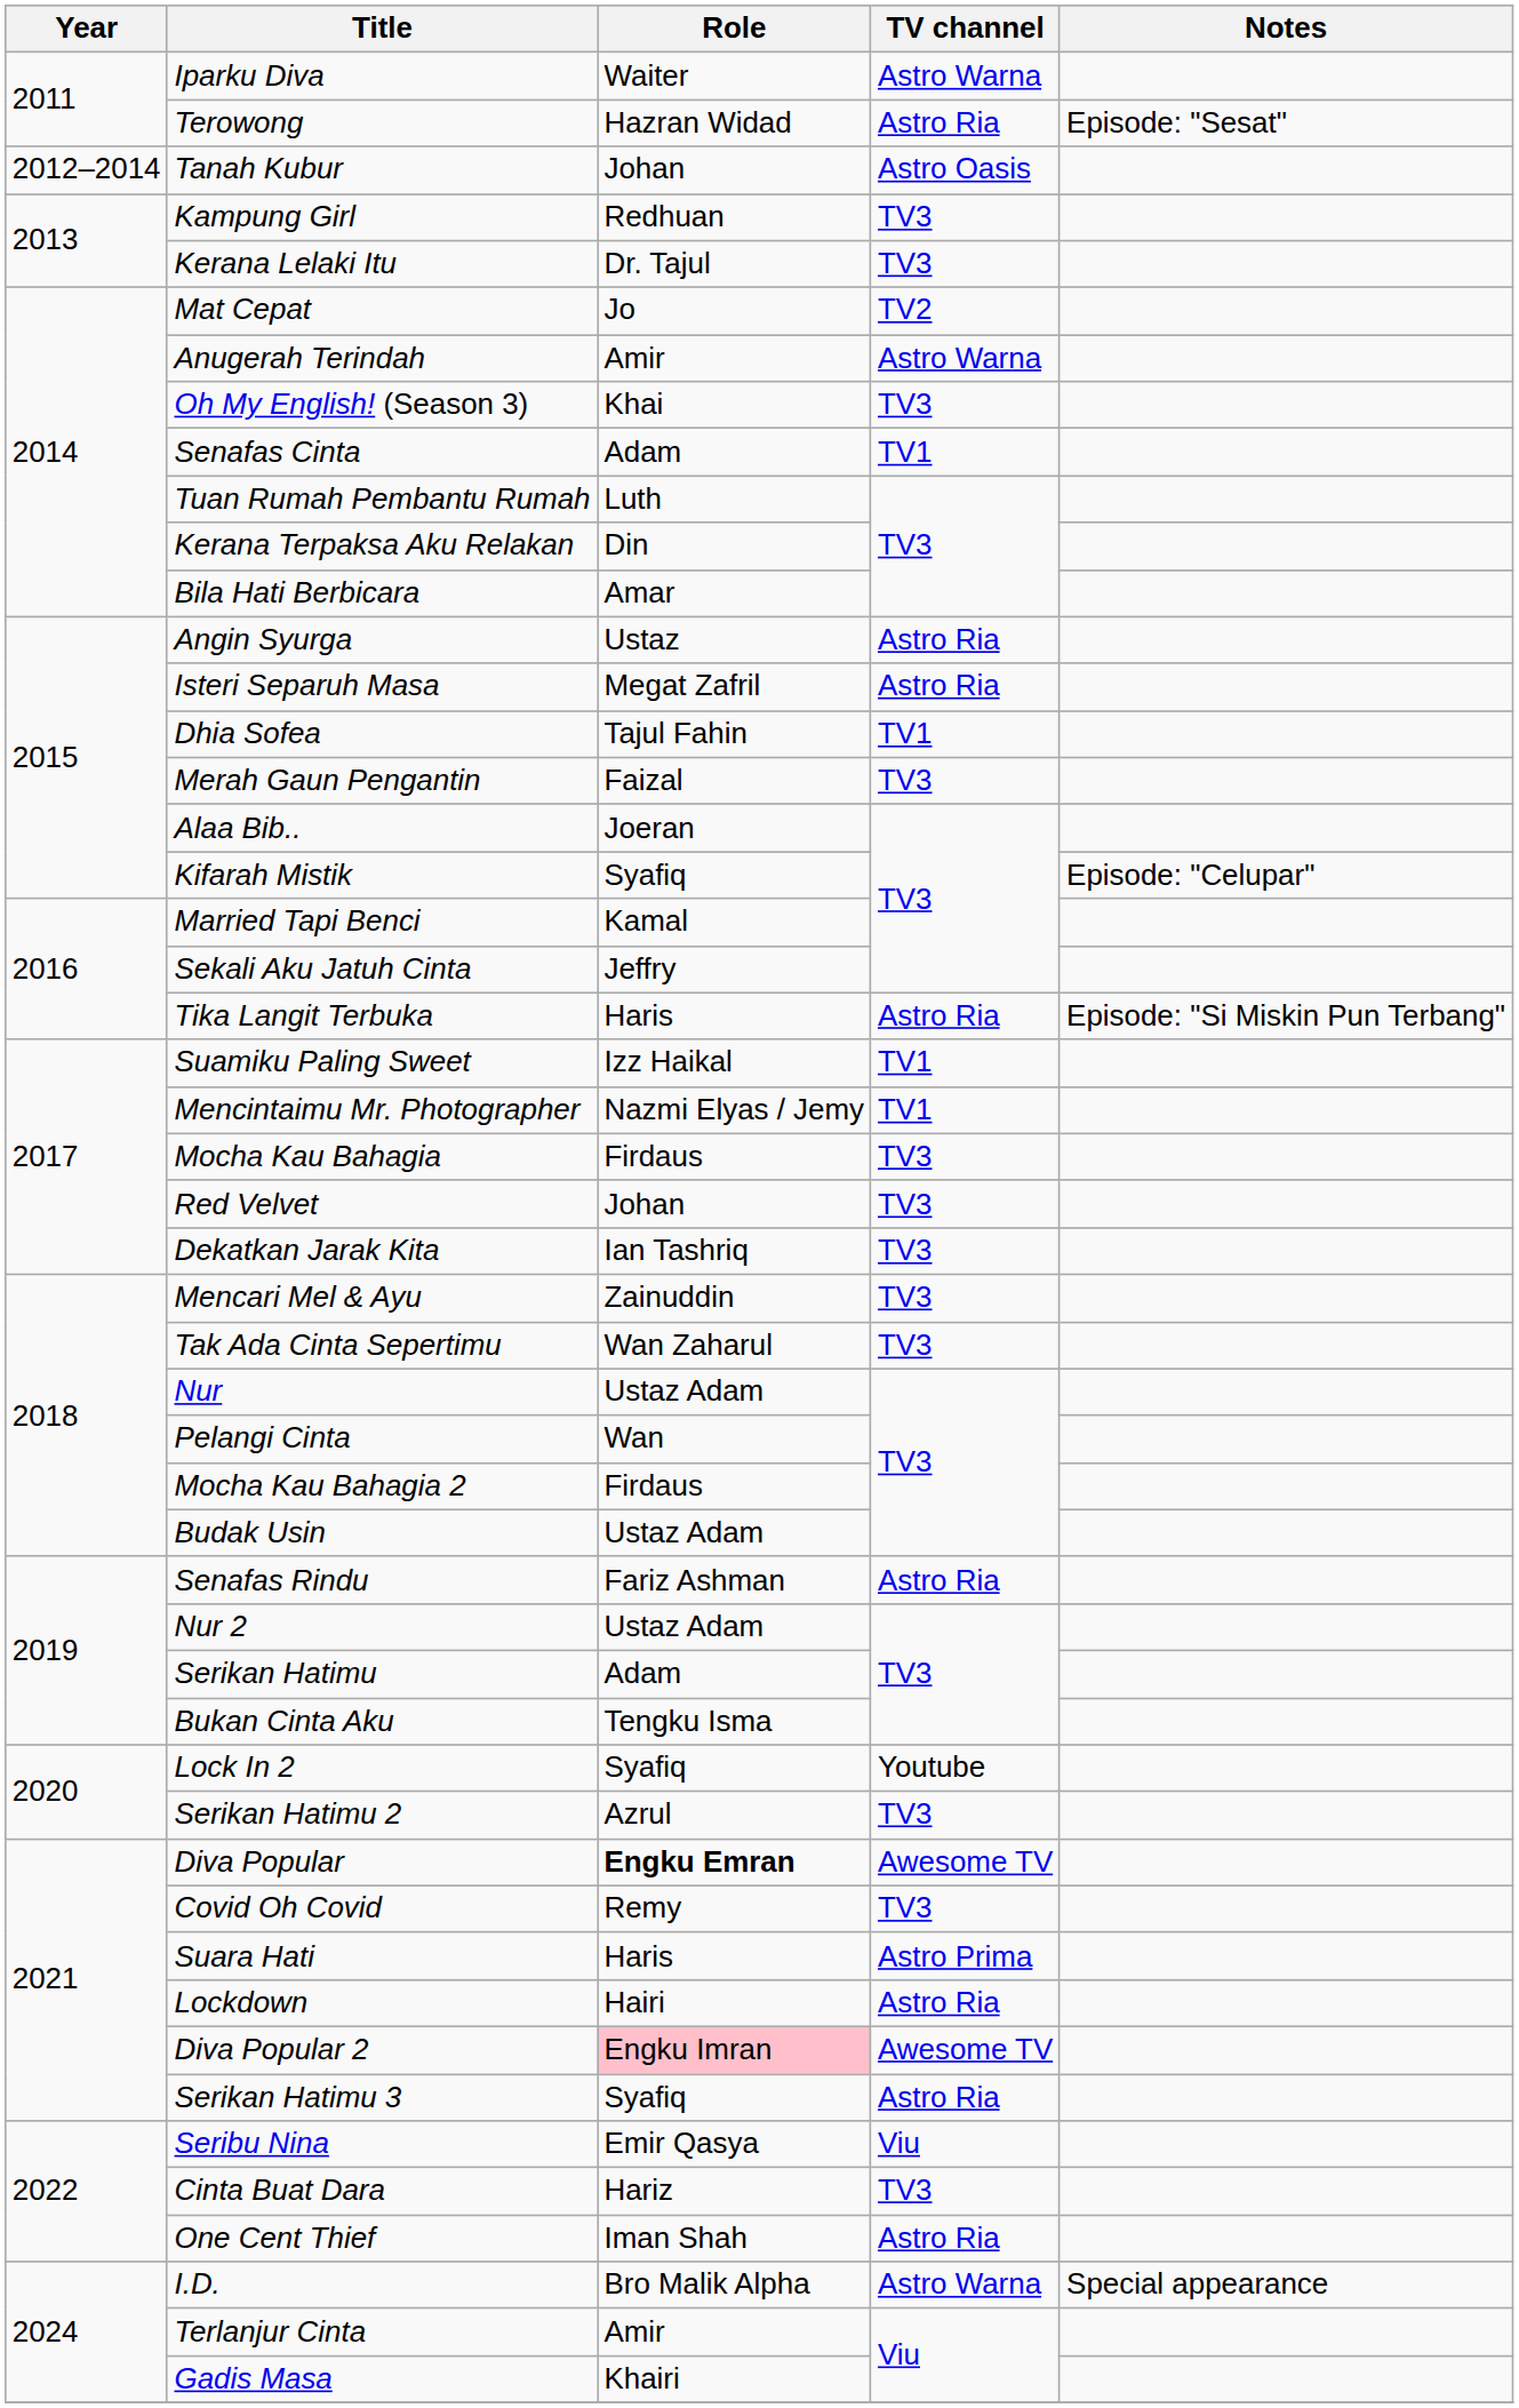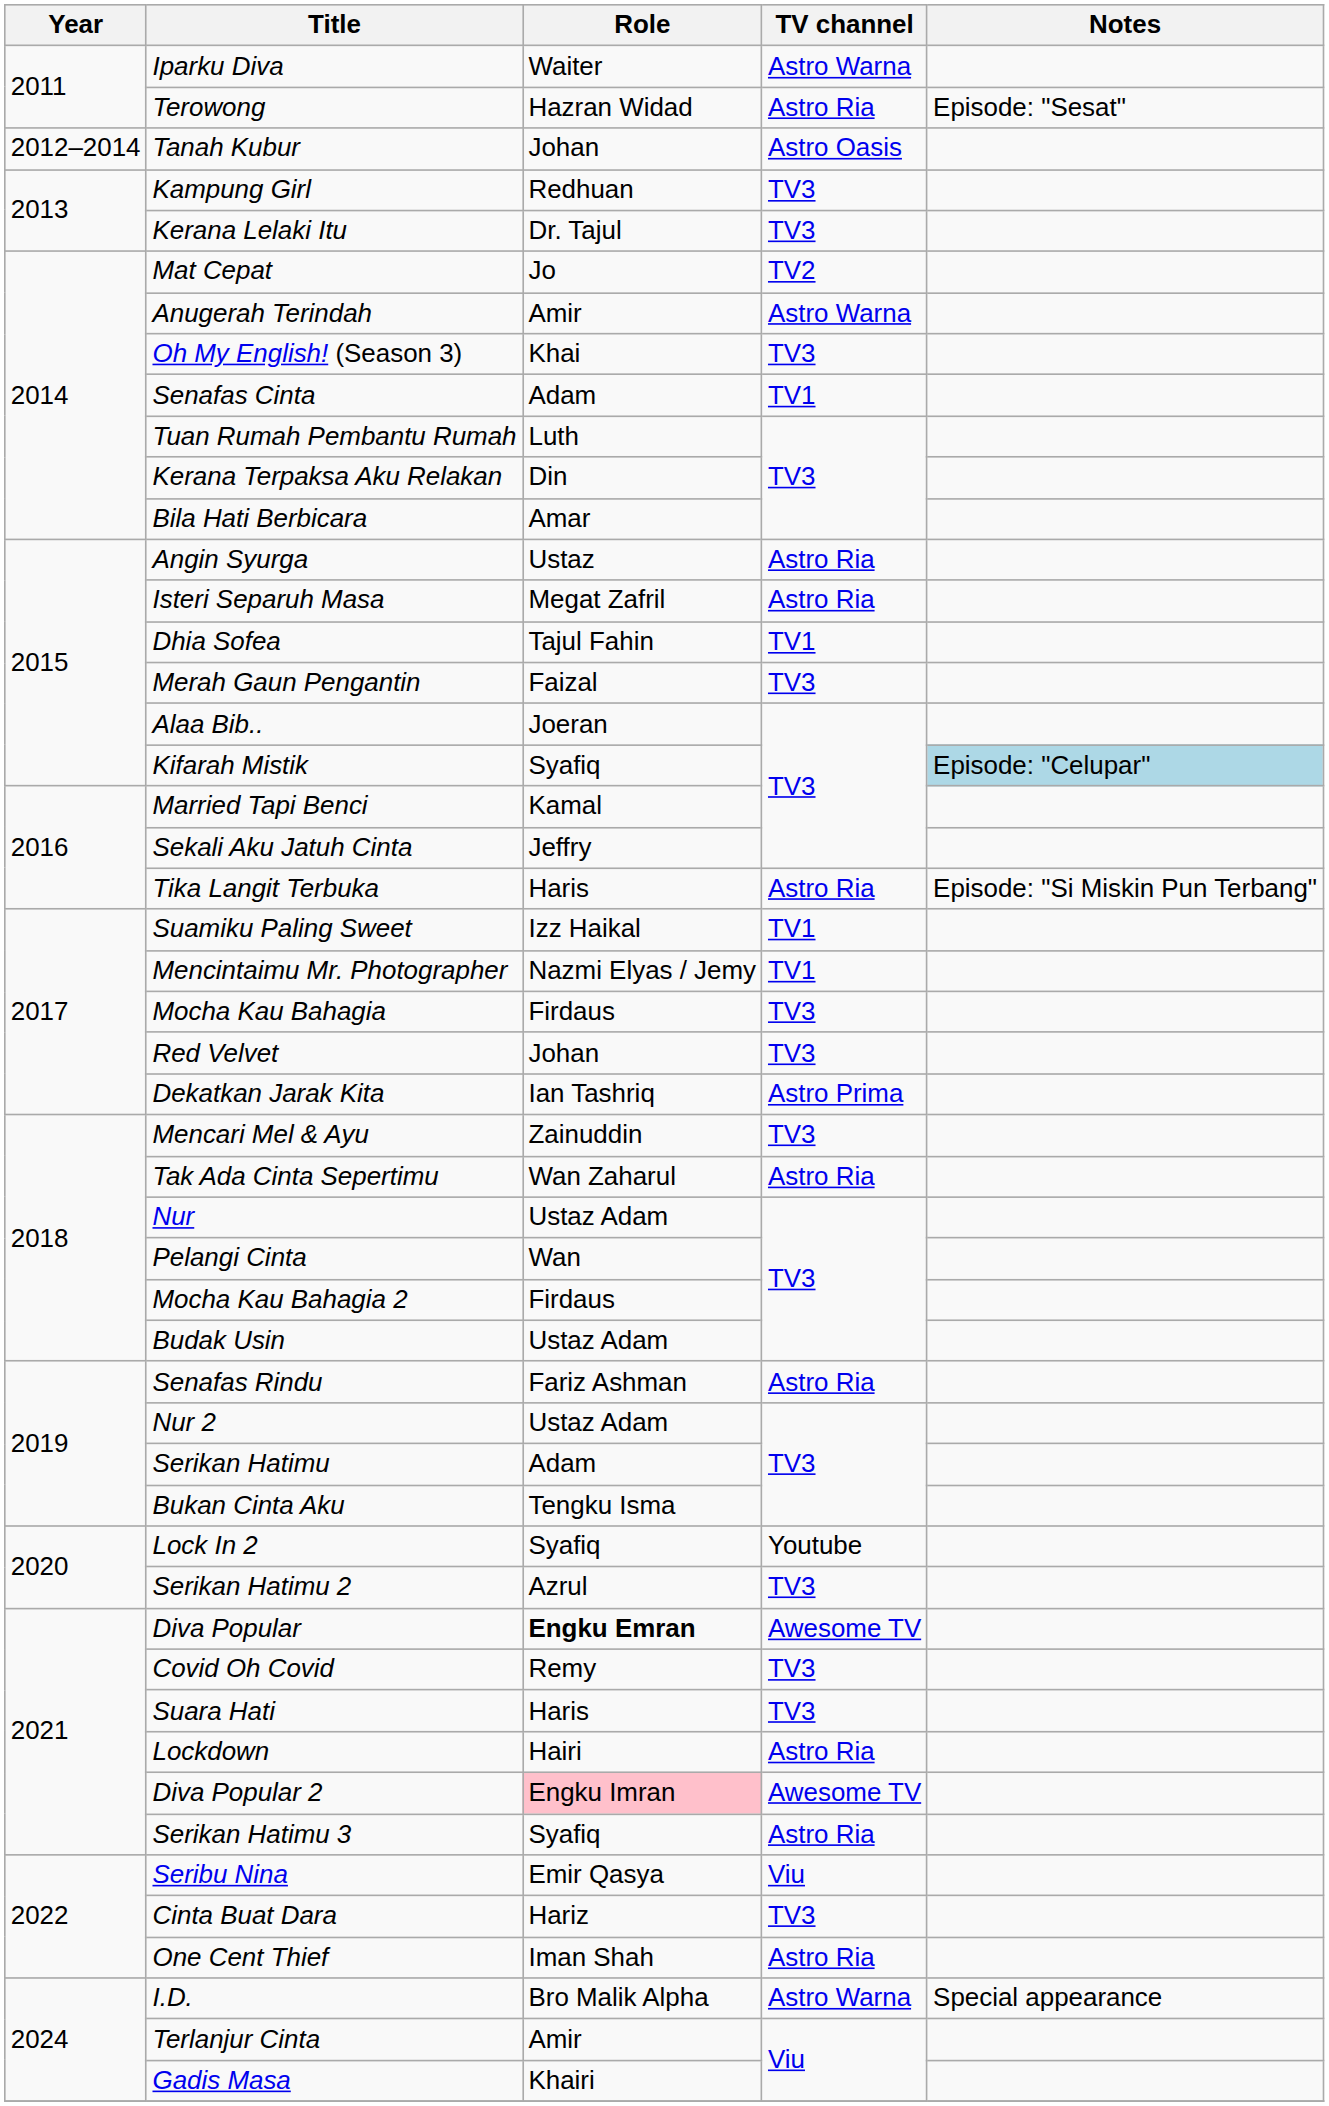 <table class="wikitable">
 <tr>
 <th>Year</th>
 <th>Title</th>
 <th>Role</th>
 <th>TV channel</th>
 <th>Notes</th>
 </tr>
 <tr>
 <td rowspan="2">2011</td>
 <td><em>Iparku Diva</em></td>
 <td>Waiter</td>
 <td><a href='#'>Astro Warna</a></td>
 <td></td>
 </tr>
 <tr>
 <td><em>Terowong</em></td>
 <td>Hazran Widad</td>
 <td><a href='#'>Astro Ria</a></td>
 <td>Episode: "Sesat"</td>
 </tr>
 <tr>
 <td>2012–2014</td>
 <td><em>Tanah Kubur</em></td>
 <td>Johan</td>
 <td><a href='#'>Astro Oasis</a></td>
 <td></td>
 </tr>
 <tr>
 <td rowspan="2">2013</td>
 <td><em>Kampung Girl</em></td>
 <td>Redhuan</td>
 <td><a href='#'>TV3</a></td>
 <td></td>
 </tr>
 <tr>
 <td><em>Kerana Lelaki Itu</em></td>
 <td>Dr. Tajul</td>
 <td><a href='#'>TV3</a></td>
 <td></td>
 </tr>
 <tr>
 <td rowspan="7">2014</td>
 <td><em>Mat Cepat</em></td>
 <td>Jo</td>
 <td><a href='#'>TV2</a></td>
 <td></td>
 </tr>
 <tr>
 <td><em>Anugerah Terindah</em></td>
 <td>Amir</td>
 <td><a href='#'>Astro Warna</a></td>
 <td></td>
 </tr>
 <tr>
 <td><em><a href='#'>Oh My English!</a></em> (Season 3)</td>
 <td>Khai</td>
 <td><a href='#'>TV3</a></td>
 <td></td>
 </tr>
 <tr>
 <td><em>Senafas Cinta</em></td>
 <td>Adam</td>
 <td><a href='#'>TV1</a></td>
 <td></td>
 </tr>
 <tr>
 <td><em>Tuan Rumah Pembantu Rumah</em></td>
 <td>Luth</td>
 <td rowspan="3"><a href='#'>TV3</a></td>
 <td></td>
 </tr>
 <tr>
 <td><em>Kerana Terpaksa Aku Relakan</em></td>
 <td>Din</td>
 <td></td>
 </tr>
 <tr>
 <td><em>Bila Hati Berbicara</em></td>
 <td>Amar</td>
 <td></td>
 </tr>
 <tr>
 <td rowspan="6">2015</td>
 <td><em>Angin Syurga</em></td>
 <td>Ustaz</td>
 <td><a href='#'>Astro Ria</a></td>
 <td></td>
 </tr>
 <tr>
 <td><em>Isteri Separuh Masa</em></td>
 <td>Megat Zafril</td>
 <td><a href='#'>Astro Ria</a></td>
 <td></td>
 </tr>
 <tr>
 <td><em>Dhia Sofea</em></td>
 <td>Tajul Fahin</td>
 <td><a href='#'>TV1</a></td>
 <td></td>
 </tr>
 <tr>
 <td><em>Merah Gaun Pengantin</em></td>
 <td>Faizal</td>
 <td><a href='#'>TV3</a></td>
 <td></td>
 </tr>
 <tr>
 <td><em>Alaa Bib..</em></td>
 <td>Joeran</td>
 <td rowspan="4"><a href='#'>TV3</a></td>
 <td></td>
 </tr>
 <tr>
 <td><em>Kifarah Mistik</em></td>
 <td>Syafiq</td>
-<td>Episode: "Celupar"</td>
+<td style="background: lightblue;">Episode: "Celupar"</td>
 </tr>
 <tr>
 <td rowspan="3">2016</td>
 <td><em>Married Tapi Benci</em></td>
 <td>Kamal</td>
 <td></td>
 </tr>
 <tr>
 <td><em>Sekali Aku Jatuh Cinta</em></td>
 <td>Jeffry</td>
 <td></td>
 </tr>
 <tr>
 <td><em>Tika Langit Terbuka</em></td>
 <td>Haris</td>
 <td><a href='#'>Astro Ria</a></td>
 <td>Episode: "Si Miskin Pun Terbang"</td>
 </tr>
 <tr>
 <td rowspan="5">2017</td>
 <td><em>Suamiku Paling Sweet</em></td>
 <td>Izz Haikal</td>
 <td><a href='#'>TV1</a></td>
 <td></td>
 </tr>
 <tr>
 <td><em>Mencintaimu Mr. Photographer</em></td>
 <td>Nazmi Elyas / Jemy</td>
 <td><a href='#'>TV1</a></td>
 <td></td>
 </tr>
 <tr>
 <td><em>Mocha Kau Bahagia</em></td>
 <td>Firdaus</td>
 <td><a href='#'>TV3</a></td>
 <td></td>
 </tr>
 <tr>
 <td><em>Red Velvet</em></td>
 <td>Johan</td>
 <td><a href='#'>TV3</a></td>
 <td></td>
 </tr>
 <tr>
 <td><em>Dekatkan Jarak Kita</em></td>
 <td>Ian Tashriq</td>
-<td><a href='#'>TV3</a></td>
+<td><a href='#'>Astro Prima</a></td>
 <td></td>
 </tr>
 <tr>
 <td rowspan="6">2018</td>
 <td><em>Mencari Mel & Ayu</em></td>
 <td>Zainuddin</td>
 <td><a href='#'>TV3</a></td>
 <td></td>
 </tr>
 <tr>
 <td><em>Tak Ada Cinta Sepertimu</em></td>
 <td>Wan Zaharul</td>
-<td><a href='#'>TV3</a></td>
+<td><a href='#'>Astro Ria</a></td>
 <td></td>
 </tr>
 <tr>
 <td><em><a href='#'>Nur</a></em></td>
 <td>Ustaz Adam</td>
 <td rowspan="4"><a href='#'>TV3</a></td>
 <td></td>
 </tr>
 <tr>
 <td><em>Pelangi Cinta</em></td>
 <td>Wan</td>
 <td></td>
 </tr>
 <tr>
 <td><em>Mocha Kau Bahagia 2</em></td>
 <td>Firdaus</td>
 <td></td>
 </tr>
 <tr>
 <td><em>Budak Usin</em></td>
 <td>Ustaz Adam</td>
 <td></td>
 </tr>
 <tr>
 <td rowspan="4">2019</td>
 <td><em>Senafas Rindu</em></td>
 <td>Fariz Ashman</td>
 <td><a href='#'>Astro Ria</a></td>
 <td></td>
 </tr>
 <tr>
 <td><em>Nur 2</em></td>
 <td>Ustaz Adam</td>
 <td rowspan="3"><a href='#'>TV3</a></td>
 <td></td>
 </tr>
 <tr>
 <td><em>Serikan Hatimu</em></td>
 <td>Adam</td>
 <td></td>
 </tr>
 <tr>
 <td><em>Bukan Cinta Aku</em></td>
 <td>Tengku Isma</td>
 <td></td>
 </tr>
 <tr>
 <td rowspan="2">2020</td>
 <td><em>Lock In 2</em></td>
 <td>Syafiq</td>
 <td>Youtube</td>
 <td></td>
 </tr>
 <tr>
 <td><em>Serikan Hatimu 2</em></td>
 <td>Azrul</td>
 <td><a href='#'>TV3</a></td>
 <td></td>
 </tr>
 <tr>
 <td rowspan="6">2021</td>
 <td><em>Diva Popular</em></td>
 <td><strong>Engku Emran</strong></td>
 <td><a href='#'>Awesome TV</a></td>
 <td></td>
 </tr>
 <tr>
 <td><em>Covid Oh Covid</em></td>
 <td>Remy</td>
 <td><a href='#'>TV3</a></td>
 <td></td>
 </tr>
 <tr>
 <td><em>Suara Hati</em></td>
 <td>Haris</td>
-<td><a href='#'>Astro Prima</a></td>
+<td><a href='#'>TV3</a></td>
 <td></td>
 </tr>
 <tr>
 <td><em>Lockdown</em></td>
 <td>Hairi</td>
 <td><a href='#'>Astro Ria</a></td>
 <td></td>
 </tr>
 <tr>
 <td><em>Diva Popular 2</em></td>
 <td style="background: pink;">Engku Imran</td>
 <td><a href='#'>Awesome TV</a></td>
 <td></td>
 </tr>
 <tr>
 <td><em>Serikan Hatimu 3</em></td>
 <td>Syafiq</td>
 <td><a href='#'>Astro Ria</a></td>
 <td></td>
 </tr>
 <tr>
 <td rowspan="3">2022</td>
 <td><em><a href='#'>Seribu Nina</a></em></td>
 <td>Emir Qasya</td>
 <td><a href='#'>Viu</a></td>
 <td></td>
 </tr>
 <tr>
 <td><em>Cinta Buat Dara</em></td>
 <td>Hariz</td>
 <td><a href='#'>TV3</a></td>
 <td></td>
 </tr>
 <tr>
 <td><em>One Cent Thief</em></td>
 <td>Iman Shah</td>
 <td><a href='#'>Astro Ria</a></td>
 <td></td>
 </tr>
 <tr>
 <td rowspan="3">2024</td>
 <td><em>I.D.</em></td>
 <td>Bro Malik Alpha</td>
 <td><a href='#'>Astro Warna</a></td>
 <td>Special appearance</td>
 </tr>
 <tr>
 <td><em>Terlanjur Cinta</em></td>
 <td>Amir</td>
 <td rowspan="2"><a href='#'>Viu</a></td>
 <td></td>
 </tr>
 <tr>
 <td><em><a href='#'>Gadis Masa</a></em></td>
 <td>Khairi</td>
 <td></td>
 </tr>
 <tr>
 </tr>
 </table>
